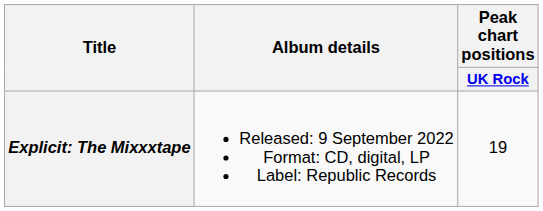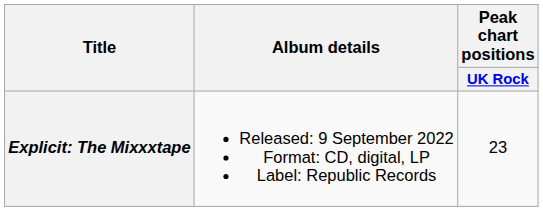 <table class="wikitable plainrowheaders" style="text-align:center;" border="1">
 <tr>
 <th scope="col" rowspan="2">Title</th>
 <th scope="col" rowspan="2">Album details</th>
 <th scope="col">Peak chart<br>positions</th>
 </tr>
 <tr>
 <th scope="col" style="width:2.5em;font-size:90%"><a href='#'>UK Rock</a><br></th>
 </tr>
 <tr>
 <th scope="row"><em>Explicit: The Mixxxtape</em></th>
 <td><br><ul><li>Released: 9 September 2022</li><li>Format: CD, digital, LP</li><li>Label: Republic Records</li></ul></td>
-<td>19</td>
+<td>23</td>
 </tr>
 </table>
